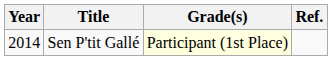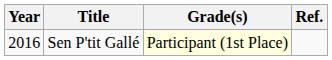 <table class="wikitable">
 <tr>
 <th>Year</th>
 <th>Title</th>
 <th>Grade(s)</th>
 <th>Ref.</th>
 </tr>
 <tr>
-<td>2014</td>
+<td>2016</td>
 <td>Sen P'tit Gallé</td>
 <td style="background: lightyellow;">Participant (1st Place)</td>
 <td></td>
 </tr>
 </table>
